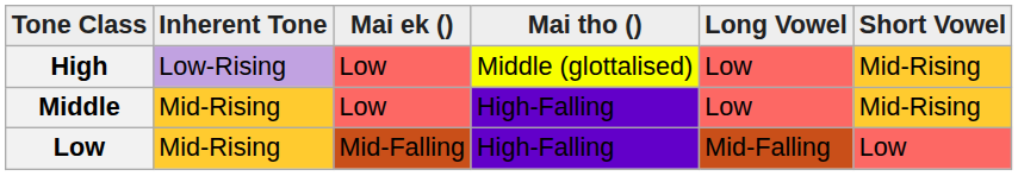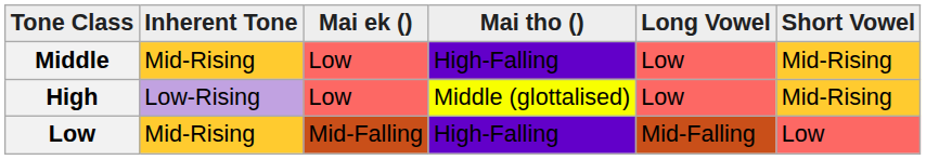 <table class="wikitable">
 <tr ----bgcolor="#eeeeee">
 <th style="font-weight:bold; background-color:rgb(238, 238, 238); color:rgb(32, 33, 34);" style="width: 120px;">Tone Class</th>
 <th style="font-weight:bold; background-color:rgb(238, 238, 238); color:rgb(32, 33, 34);" style="width: 120px;">Inherent Tone</th>
 <th style="font-weight:bold; background-color:rgb(238, 238, 238); color:rgb(32, 33, 34);" style="width: 120px;">Mai ek ()</th>
 <th style="font-weight:bold; background-color:rgb(238, 238, 238); color:rgb(32, 33, 34);" style="width: 120px;">Mai tho ()</th>
 <th style="font-weight:bold; background-color:rgb(238, 238, 238); color:rgb(32, 33, 34);" style="width: 120px;">Long Vowel</th>
 <th style="font-weight:bold; background-color:rgb(238, 238, 238); color:rgb(32, 33, 34);" style="width: 120px;">Short Vowel</th>
 </tr>
 <tr>
+<th>Middle</th>
+<td style="background-color:#ffcb2f;">Mid-Rising</td>
+<td style="background-color:#fd6864;">Low</td>
+<td style="background-color:#6200c9;">High-Falling</td>
+<td style="background-color:#fd6864;">Low</td>
+<td style="background-color:#ffcb2f;">Mid-Rising</td>
+</tr>
+<tr>
 <th>High</th>
 <td style="background-color:#c1a2e1;">Low-Rising</td>
 <td style="background-color:#fd6864;">Low</td>
 <td style="background-color:#f8ff00;">Middle (glottalised)</td>
-<td style="background-color:#fd6864;">Low</td>
-<td style="background-color:#ffcb2f;">Mid-Rising</td>
-</tr>
-<tr>
-<th>Middle</th>
-<td style="background-color:#ffcb2f;">Mid-Rising</td>
-<td style="background-color:#fd6864;">Low</td>
-<td style="background-color:#6200c9;">High-Falling</td>
 <td style="background-color:#fd6864;">Low</td>
 <td style="background-color:#ffcb2f;">Mid-Rising</td>
 </tr>
 <tr>
 <th>Low</th>
 <td style="background-color:#ffcb2f;">Mid-Rising</td>
 <td style="background-color:#c94f19;">Mid-Falling</td>
 <td style="background-color:#6200c9;">High-Falling</td>
 <td style="background-color:#c94f19;">Mid-Falling</td>
 <td style="background-color:#fd6864;">Low</td>
 </tr>
 </table>
